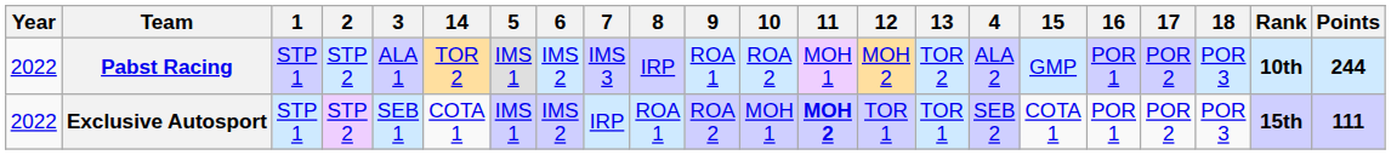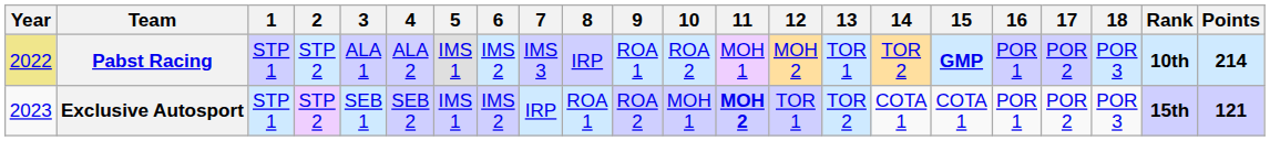 <table class="wikitable" style="text-align:center; font-size:85%">
 <tr>
 <th>Year</th>
 <th>Team</th>
 <th>1</th>
 <th>2</th>
 <th>3</th>
-<th>14</th>
+<th>4</th>
 <th>5</th>
 <th>6</th>
 <th>7</th>
 <th>8</th>
 <th>9</th>
 <th>10</th>
 <th>11</th>
 <th>12</th>
 <th>13</th>
-<th>4</th>
+<th>14</th>
 <th>15</th>
 <th>16</th>
 <th>17</th>
 <th>18</th>
 <th>Rank</th>
 <th>Points</th>
 </tr>
 <tr>
-<td><a href='#'>2022</a></td>
+<td style="background: khaki;"><a href='#'>2022</a></td>
 <th nowrap><a href='#'>Pabst Racing</a></th>
 <td style="background:#CFCFFF;"><a href='#'>STP<br>1</a><br></td>
 <td style="background:#CFEAFF;"><a href='#'>STP<br>2</a><br></td>
 <td style="background:#CFCFFF;"><a href='#'>ALA<br>1</a><br></td>
-<td style="background:#FFDF9F;"><a href='#'>TOR<br>2</a><br></td>
+<td style="background:#CFCFFF;"><a href='#'>ALA<br>2</a><br></td>
 <td style="background:#DFDFDF;"><a href='#'>IMS<br>1</a><br></td>
 <td style="background:#CFEAFF;"><a href='#'>IMS<br>2</a><br></td>
 <td style="background:#CFCFFF;"><a href='#'>IMS<br>3</a><br></td>
 <td style="background:#CFCFFF;"><a href='#'>IRP</a><br></td>
 <td style="background:#CFEAFF;"><a href='#'>ROA<br>1</a><br></td>
 <td style="background:#CFEAFF;"><a href='#'>ROA<br>2</a><br></td>
 <td style="background:#EFCFFF;"><a href='#'>MOH<br>1</a><br></td>
 <td style="background:#FFDF9F;"><a href='#'>MOH<br>2</a><br></td>
-<td style="background:#CFEAFF;"><a href='#'>TOR<br>2</a><br></td>
-<td style="background:#CFCFFF;"><a href='#'>ALA<br>2</a><br></td>
-<td style="background:#CFEAFF;"><a href='#'>GMP</a><br></td>
+<td style="background:#CFEAFF;"><a href='#'>TOR<br>1</a><br></td>
+<td style="background:#FFDF9F;"><a href='#'>TOR<br>2</a><br></td>
+<td style="background:#CFEAFF;"><strong><a href='#'>GMP</a><br></strong></td>
 <td style="background:#CFCFFF;"><a href='#'>POR<br>1</a><br></td>
 <td style="background:#CFCFFF;"><a href='#'>POR<br>2</a><br></td>
 <td style="background:#CFEAFF;"><a href='#'>POR<br>3</a><br></td>
 <th style="background:#CFEAFF;">10th</th>
-<th style="background:#CFEAFF;">244</th>
+<th style="background:#CFEAFF;">214</th>
 </tr>
 <tr>
-<td><a href='#'>2022</a></td>
+<td><a href='#'>2023</a></td>
 <th nowrap>Exclusive Autosport</th>
 <td style="background:#CFEAFF;"><a href='#'>STP<br>1</a><br></td>
 <td style="background:#EFCFFF;"><a href='#'>STP<br>2</a><br></td>
 <td style="background:#CFEAFF;"><a href='#'>SEB<br>1</a><br></td>
-<td style="background:#;"><a href='#'>COTA<br>1</a><br></td>
+<td style="background:#CFCFFF;"><a href='#'>SEB<br>2</a><br></td>
 <td style="background:#CFCFFF;"><a href='#'>IMS<br>1</a><br></td>
 <td style="background:#CFCFFF;"><a href='#'>IMS<br>2</a><br></td>
 <td style="background:#CFEAFF;"><a href='#'>IRP</a><br></td>
 <td style="background:#CFEAFF;"><a href='#'>ROA<br>1</a><br></td>
 <td style="background:#CFCFFF;"><a href='#'>ROA<br>2</a><br></td>
 <td style="background:#CFCFFF;"><a href='#'>MOH<br>1</a><br></td>
 <td style="background:#CFCFFF;"><strong><a href='#'>MOH<br>2</a><br></strong></td>
 <td style="background:#CFCFFF;"><a href='#'>TOR<br>1</a><br></td>
-<td style="background:#CFEAFF;"><a href='#'>TOR<br>1</a><br></td>
-<td style="background:#CFCFFF;"><a href='#'>SEB<br>2</a><br></td>
+<td style="background:#CFEAFF;"><a href='#'>TOR<br>2</a><br></td>
+<td style="background:#;"><a href='#'>COTA<br>1</a><br></td>
 <td style="background:#;"><a href='#'>COTA<br>1</a><br></td>
 <td style="background:#;"><a href='#'>POR<br>1</a><br></td>
 <td style="background:#;"><a href='#'>POR<br>2</a><br></td>
 <td style="background:#;"><a href='#'>POR<br>3</a><br></td>
 <th style="background:#CFCFFF;">15th</th>
-<th style="background:#CFCFFF;">111</th>
+<th style="background:#CFCFFF;">121</th>
 </tr>
 </table>
